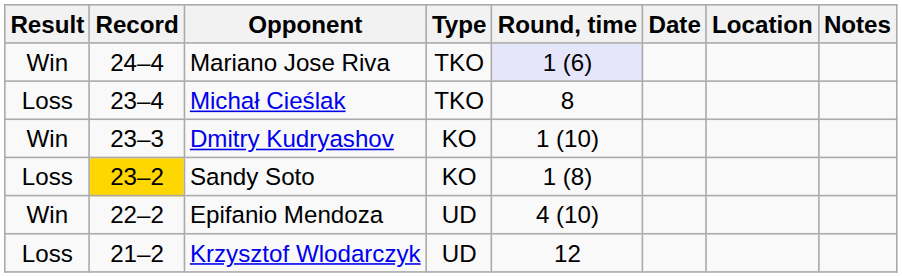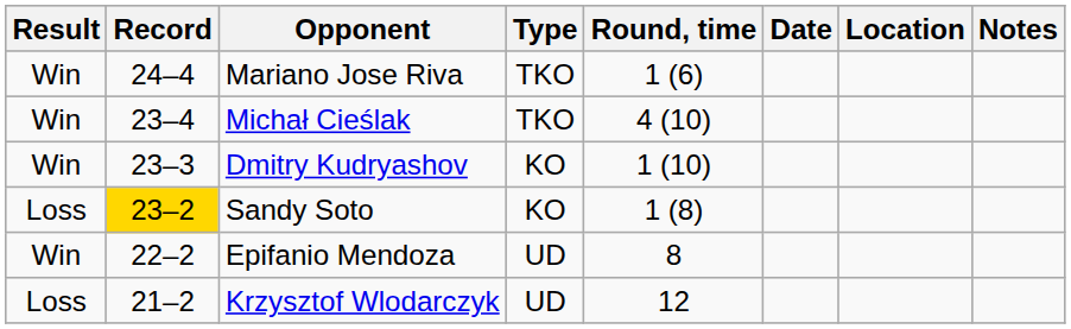 <table class="wikitable" style="text-align:center; font-size:95%">
 <tr>
 <th>Result</th>
 <th>Record</th>
 <th>Opponent</th>
 <th>Type</th>
 <th>Round, time</th>
 <th>Date</th>
 <th>Location</th>
 <th>Notes</th>
 </tr>
 <tr>
 <td>Win</td>
 <td>24–4</td>
 <td style="text-align:left;"> Mariano Jose Riva</td>
 <td>TKO</td>
-<td style="background: lavender;">1 (6)</td>
+<td>1 (6)</td>
 <td></td>
 <td style="text-align:left;"> </td>
 <td style="text-align:left;"></td>
 </tr>
 <tr>
-<td>Loss</td>
+<td>Win</td>
 <td>23–4</td>
 <td style="text-align:left;"> <a href='#'>Michał Cieślak</a></td>
 <td>TKO</td>
-<td>8</td>
+<td>4 (10)</td>
 <td></td>
 <td style="text-align:left;"> </td>
 <td style="text-align:left;"></td>
 </tr>
 <tr>
 <td>Win</td>
 <td>23–3</td>
 <td style="text-align:left;"> <a href='#'>Dmitry Kudryashov</a></td>
 <td>KO</td>
 <td>1 (10)</td>
 <td></td>
 <td style="text-align:left;"> </td>
 <td style="text-align:left;"></td>
 </tr>
 <tr>
 <td>Loss</td>
 <td style="background: gold;">23–2</td>
 <td style="text-align:left;"> Sandy Soto</td>
 <td>KO</td>
 <td>1 (8)</td>
 <td></td>
 <td style="text-align:left;"> </td>
 <td style="text-align:left;"></td>
 </tr>
 <tr>
 <td>Win</td>
 <td>22–2</td>
 <td style="text-align:left;"> Epifanio Mendoza</td>
 <td>UD</td>
-<td>4 (10)</td>
+<td>8</td>
 <td></td>
 <td style="text-align:left;"> </td>
 <td style="text-align:left;"></td>
 </tr>
 <tr>
 <td>Loss</td>
 <td>21–2</td>
 <td style="text-align:left;"> <a href='#'>Krzysztof Wlodarczyk</a></td>
 <td>UD</td>
 <td>12</td>
 <td></td>
 <td style="text-align:left;"> </td>
 <td style="text-align:left;"></td>
 </tr>
 </table>
